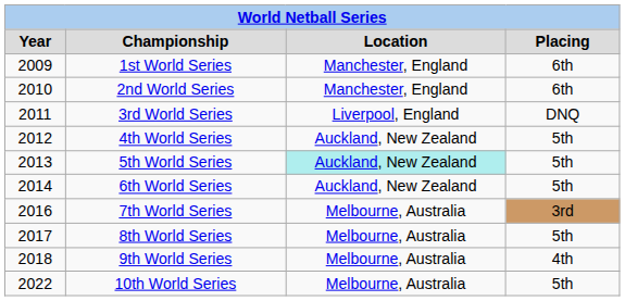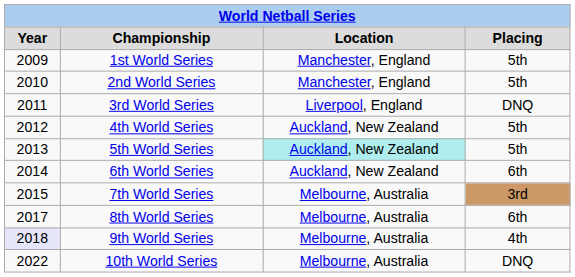 <table class=wikitable style="text-align:center; font-size:90%">
 <tr>
 <th colspan=4 style=background:#ABCDEF><a href='#'>World Netball Series</a></th>
 </tr>
 <tr>
 <th width=50 style=background:gainsboro>Year</th>
 <th width=200 style=background:gainsboro>Championship</th>
 <th width=200 style=background:gainsboro>Location</th>
 <th width=100 style=background:gainsboro>Placing</th>
 </tr>
 <tr>
 <td>2009</td>
 <td><a href='#'>1st World Series</a></td>
 <td><a href='#'>Manchester</a>, England</td>
-<td>6th</td>
+<td>5th</td>
 </tr>
 <tr>
 <td>2010</td>
 <td><a href='#'>2nd World Series</a></td>
 <td><a href='#'>Manchester</a>, England</td>
-<td>6th</td>
+<td>5th</td>
 </tr>
 <tr>
 <td>2011</td>
 <td><a href='#'>3rd World Series</a></td>
 <td><a href='#'>Liverpool</a>, England</td>
 <td>DNQ</td>
 </tr>
 <tr>
 <td>2012</td>
 <td><a href='#'>4th World Series</a></td>
 <td><a href='#'>Auckland</a>, New Zealand</td>
 <td>5th</td>
 </tr>
 <tr>
 <td>2013</td>
 <td><a href='#'>5th World Series</a></td>
 <td style="background: paleturquoise;"><a href='#'>Auckland</a>, New Zealand</td>
 <td>5th</td>
 </tr>
 <tr>
 <td>2014</td>
 <td><a href='#'>6th World Series</a></td>
 <td><a href='#'>Auckland</a>, New Zealand</td>
-<td>5th</td>
+<td>6th</td>
 </tr>
 <tr>
-<td>2016</td>
+<td>2015</td>
 <td><a href='#'>7th World Series</a></td>
 <td><a href='#'>Melbourne</a>, Australia</td>
 <td bgcolor=#CC9966> 3rd</td>
 </tr>
 <tr>
 <td>2017</td>
 <td><a href='#'>8th World Series</a></td>
 <td><a href='#'>Melbourne</a>, Australia</td>
-<td>5th</td>
+<td>6th</td>
 </tr>
 <tr>
-<td>2018</td>
+<td style="background: lavender;">2018</td>
 <td><a href='#'>9th World Series</a></td>
 <td><a href='#'>Melbourne</a>, Australia</td>
 <td>4th</td>
 </tr>
 <tr>
 <td>2022</td>
 <td><a href='#'>10th World Series</a></td>
 <td><a href='#'>Melbourne</a>, Australia</td>
-<td>5th</td>
+<td>DNQ</td>
 </tr>
 </table>
